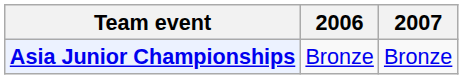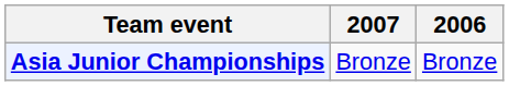 <table class="wikitable" style="font-size: 90%; text-align:center">
 <tr>
 <th>Team event</th>
+<th>2007</th>
 <th>2006</th>
-<th>2007</th>
 </tr>
 <tr>
 <td bgcolor="#ECF2FF"; align="left"><strong><a href='#'>Asia Junior Championships</a></strong></td>
 <td> <a href='#'>Bronze</a></td>
 <td> <a href='#'>Bronze</a></td>
 </tr>
 </table>
